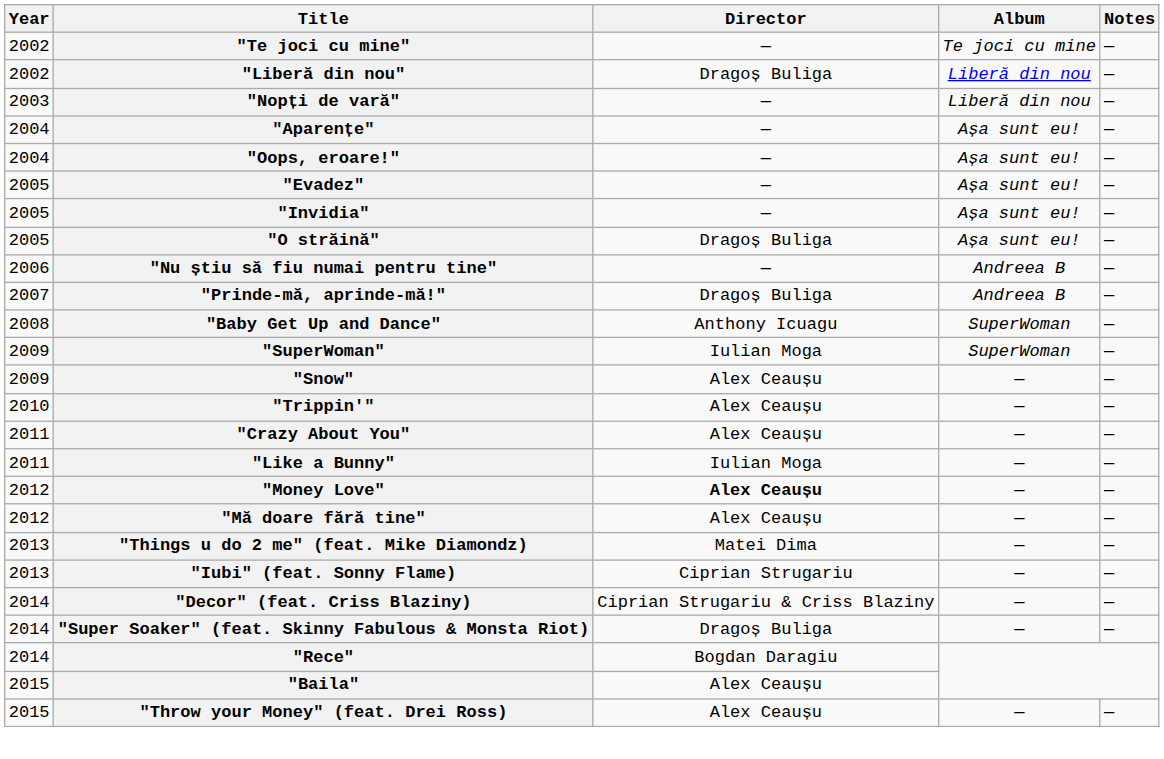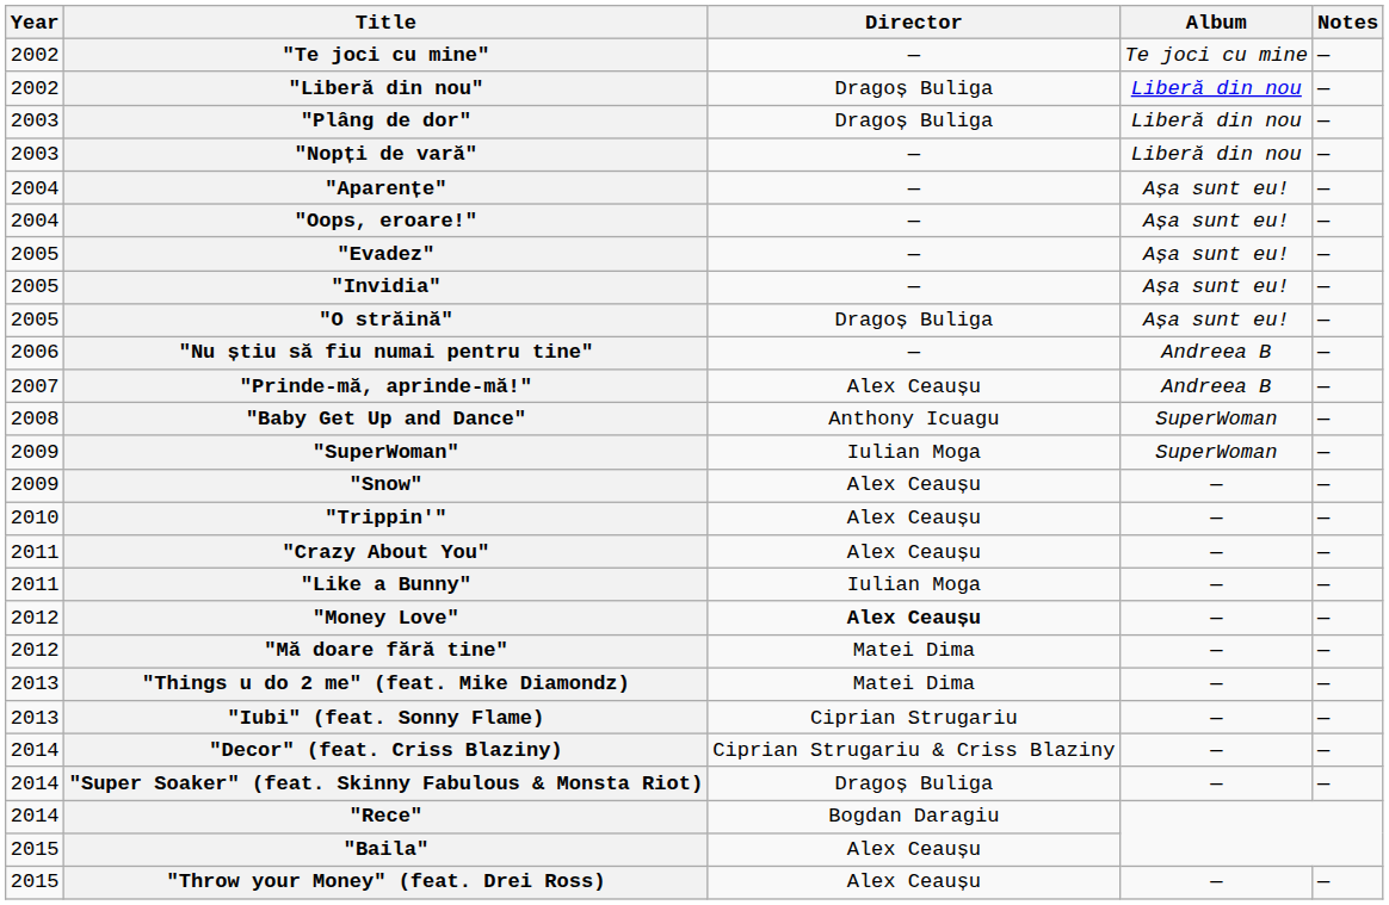 <table class="wikitable plainrowheaders sortable" style="text-align:center;">
 <tr>
 <th scope="col">Year</th>
 <th scope="col">Title</th>
 <th scope="col">Director</th>
 <th scope="col">Album</th>
 <th scope="col" class="unsortable">Notes</th>
 </tr>
 <tr>
 <td>2002</td>
 <th scope=row>"Te joci cu mine"</th>
 <td>—</td>
 <td><em>Te joci cu mine</em></td>
 <td style="text-align:left;">—</td>
 </tr>
 <tr>
 <td>2002</td>
 <th scope=row>"Liberă din nou"</th>
 <td>Dragoș Buliga</td>
 <td><em><a href='#'>Liberă din nou</a></em></td>
+<td style="text-align:left;">—</td>
+</tr>
+<tr>
+<td>2003</td>
+<th scope=row>"Plâng de dor"</th>
+<td>Dragoș Buliga</td>
+<td><em>Liberă din nou</em></td>
 <td style="text-align:left;">—</td>
 </tr>
 <tr>
 <td>2003</td>
 <th scope=row>"Nopți de vară"</th>
 <td>—</td>
 <td><em>Liberă din nou</em></td>
 <td style="text-align:left;">—</td>
 </tr>
 <tr>
 <td>2004</td>
 <th scope=row>"Aparențe"</th>
 <td>—</td>
 <td><em>Așa sunt eu!</em></td>
 <td style="text-align:left;">—</td>
 </tr>
 <tr>
 <td>2004</td>
 <th scope=row>"Oops, eroare!"</th>
 <td>—</td>
 <td><em>Așa sunt eu!</em></td>
 <td style="text-align:left;">—</td>
 </tr>
 <tr>
 <td>2005</td>
 <th scope=row>"Evadez"</th>
 <td>—</td>
 <td><em>Așa sunt eu!</em></td>
 <td style="text-align:left;">—</td>
 </tr>
 <tr>
 <td>2005</td>
 <th scope=row>"Invidia"</th>
 <td>—</td>
 <td><em>Așa sunt eu!</em></td>
 <td style="text-align:left;">—</td>
 </tr>
 <tr>
 <td>2005</td>
 <th scope=row>"O străină"</th>
 <td>Dragoș Buliga</td>
 <td><em>Așa sunt eu!</em></td>
 <td style="text-align:left;">—</td>
 </tr>
 <tr>
 <td>2006</td>
 <th scope=row>"Nu știu să fiu numai pentru tine"</th>
 <td>—</td>
 <td><em>Andreea B</em></td>
 <td style="text-align:left;">—</td>
 </tr>
 <tr>
 <td>2007</td>
 <th scope=row>"Prinde-mă, aprinde-mă!"</th>
-<td>Dragoș Buliga</td>
+<td>Alex Ceaușu</td>
 <td><em>Andreea B</em></td>
 <td style="text-align:left;">—</td>
 </tr>
 <tr>
 <td>2008</td>
 <th scope=row>"Baby Get Up and Dance"</th>
 <td>Anthony Icuagu</td>
 <td><em>SuperWoman</em></td>
 <td style="text-align:left;">—</td>
 </tr>
 <tr>
 <td>2009</td>
 <th scope=row>"SuperWoman"</th>
 <td>Iulian Moga</td>
 <td><em>SuperWoman</em></td>
 <td style="text-align:left;">—</td>
 </tr>
 <tr>
 <td>2009</td>
 <th scope=row>"Snow"</th>
 <td>Alex Ceaușu</td>
 <td>—</td>
 <td style="text-align:left;">—</td>
 </tr>
 <tr>
 <td>2010</td>
 <th scope=row>"Trippin'"</th>
 <td>Alex Ceaușu</td>
 <td>—</td>
 <td style="text-align:left;">—</td>
 </tr>
 <tr>
 <td>2011</td>
 <th scope=row>"Crazy About You"</th>
 <td>Alex Ceaușu</td>
 <td>—</td>
 <td style="text-align:left;">—</td>
 </tr>
 <tr>
 <td>2011</td>
 <th scope=row>"Like a Bunny"</th>
 <td>Iulian Moga</td>
 <td>—</td>
 <td style="text-align:left;">—</td>
 </tr>
 <tr>
 <td>2012</td>
 <th scope=row>"Money Love"</th>
 <td><strong>Alex Ceaușu</strong></td>
 <td>—</td>
 <td style="text-align:left;">—</td>
 </tr>
 <tr>
 <td>2012</td>
 <th scope=row>"Mă doare fără tine"</th>
-<td>Alex Ceaușu</td>
+<td>Matei Dima</td>
 <td>—</td>
 <td style="text-align:left;">—</td>
 </tr>
 <tr>
 <td>2013</td>
 <th scope=row>"Things u do 2 me" (feat. Mike Diamondz)</th>
 <td>Matei Dima</td>
 <td>—</td>
 <td style="text-align:left;">—</td>
 </tr>
 <tr>
 <td>2013</td>
 <th scope=row>"Iubi" (feat. Sonny Flame)</th>
 <td>Ciprian Strugariu</td>
 <td>—</td>
 <td style="text-align:left;">—</td>
 </tr>
 <tr>
 <td>2014</td>
 <th scope=row>"Decor" (feat. Criss Blaziny)</th>
 <td>Ciprian Strugariu & Criss Blaziny</td>
 <td>—</td>
 <td style="text-align:left;">—</td>
 </tr>
 <tr>
 <td>2014</td>
 <th scope=row>"Super Soaker" (feat. Skinny Fabulous & Monsta Riot)</th>
 <td>Dragoș Buliga</td>
 <td>—</td>
 <td style="text-align:left;">—</td>
 </tr>
 <tr>
 <td>2014</td>
 <th scope=row>"Rece"</th>
 <td>Bogdan Daragiu</td>
 </tr>
 <tr>
 <td>2015</td>
 <th scope=row>"Baila"</th>
 <td>Alex Ceaușu</td>
 </tr>
 <tr>
 <td>2015</td>
 <th scope=row>"Throw your Money" (feat. Drei Ross)</th>
 <td>Alex Ceaușu</td>
 <td>—</td>
 <td style="text-align:left;">—</td>
 </tr>
 </table>
